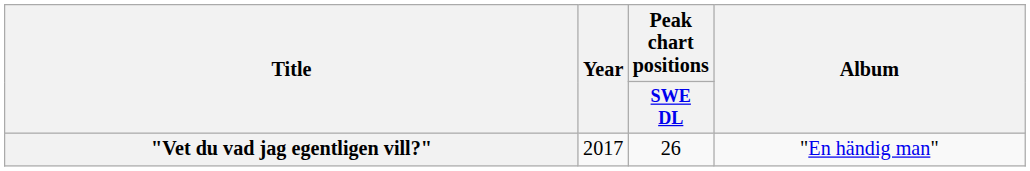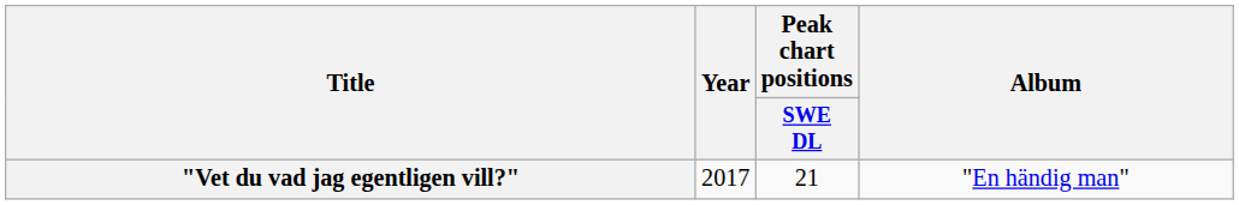 <table class="wikitable plainrowheaders" style="text-align:center;">
 <tr>
 <th scope="col" rowspan="2" style="width:28em;">Title</th>
 <th scope="col" rowspan="2" style="width:1em;">Year</th>
 <th scope="col" colspan="1" style="width:1em;">Peak chart positions</th>
 <th scope="col" rowspan="2" style="width:15em;">Album</th>
 </tr>
 <tr>
 <th scope="col" style="width:3em;font-size:90%;"><a href='#'>SWE<br>DL</a><br></th>
 </tr>
 <tr>
 <th scope="row">"Vet du vad jag egentligen vill?"</th>
 <td>2017</td>
-<td>26</td>
+<td>21</td>
 <td>"<a href='#'>En händig man</a>"</td>
 </tr>
 </table>
